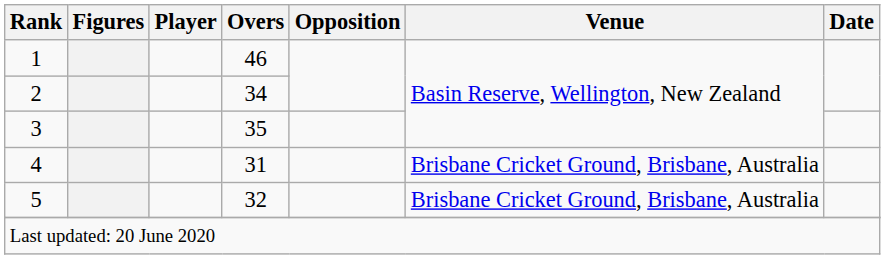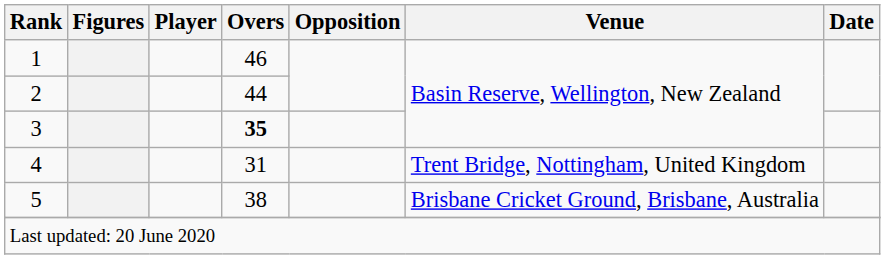 <table class="wikitable plainrowheaders sortable">
 <tr>
 <th scope=col>Rank</th>
 <th scope=col>Figures</th>
 <th scope=col>Player</th>
 <th scope=col>Overs</th>
 <th scope=col>Opposition</th>
 <th scope=col>Venue</th>
 <th scope=col>Date</th>
 </tr>
 <tr>
 <td align=center>1</td>
 <th scope=row style=text-align:center;></th>
 <td></td>
 <td align=center>46</td>
 <td rowspan=2></td>
 <td rowspan=3><a href='#'>Basin Reserve</a>, <a href='#'>Wellington</a>, New Zealand</td>
 <td rowspan=2></td>
 </tr>
 <tr>
 <td align=center>2</td>
 <th scope=row style=text-align:center;></th>
 <td></td>
-<td align=center>34</td>
+<td align=center>44</td>
 </tr>
 <tr>
 <td align=center>3</td>
 <th scope=row style=text-align:center;></th>
 <td></td>
-<td align=center>35</td>
+<td align=center><strong>35</strong></td>
 <td></td>
 <td></td>
 </tr>
 <tr>
 <td align=center>4</td>
 <th scope=row style=text-align:center;></th>
 <td></td>
 <td align=center>31</td>
 <td></td>
-<td><a href='#'>Brisbane Cricket Ground</a>, <a href='#'>Brisbane</a>, Australia</td>
+<td><a href='#'>Trent Bridge</a>, <a href='#'>Nottingham</a>, United Kingdom</td>
 <td></td>
 </tr>
 <tr>
 <td align=center>5</td>
 <th scope=row style=text-align:center;></th>
 <td></td>
-<td align=center>32</td>
+<td align=center>38</td>
 <td></td>
 <td><a href='#'>Brisbane Cricket Ground</a>, <a href='#'>Brisbane</a>, Australia</td>
 <td></td>
 </tr>
 <tr>
 </tr>
 <tr class=sortbottom>
 <td colspan=7><small>Last updated: 20 June 2020</small></td>
 </tr>
 </table>
